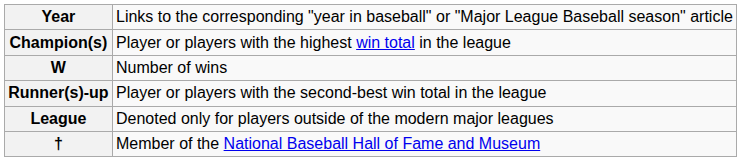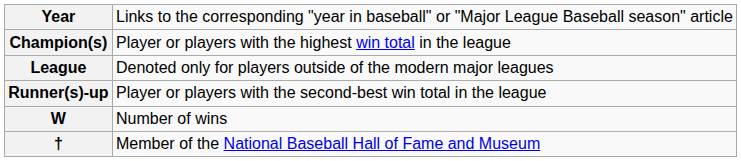 <table class="wikitable">
 <tr>
 <th scope="row"><strong>Year</strong></th>
 <td>Links to the corresponding "year in baseball" or "Major League Baseball season" article</td>
 </tr>
 <tr>
 <th scope="row"><strong>Champion(s)</strong></th>
 <td>Player or players with the highest <a href='#'>win total</a> in the league</td>
 </tr>
 <tr>
-<th scope="row"><strong>W</strong></th>
-<td>Number of wins</td>
+<th scope="row"><strong>League</strong></th>
+<td>Denoted only for players outside of the modern major leagues</td>
 </tr>
 <tr>
 <th scope="row"><strong>Runner(s)-up</strong></th>
 <td>Player or players with the second-best win total in the league</td>
 </tr>
 <tr>
-<th scope="row"><strong>League</strong></th>
-<td>Denoted only for players outside of the modern major leagues</td>
+<th scope="row"><strong>W</strong></th>
+<td>Number of wins</td>
 </tr>
 <tr>
 <th scope="row">†</th>
 <td>Member of the <a href='#'>National Baseball Hall of Fame and Museum</a></td>
 </tr>
 </table>
